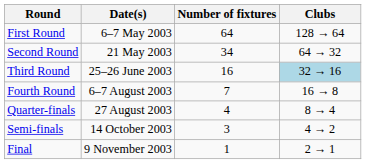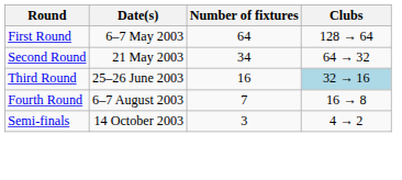 <table class="wikitable" style="text-align:center">
 <tr>
 <th>Round</th>
 <th>Date(s)</th>
 <th>Number of fixtures</th>
 <th width=100>Clubs</th>
 </tr>
 <tr>
 <td align=left><a href='#'>First Round</a></td>
 <td align=right>6–7 May 2003</td>
 <td>64</td>
 <td>128 → 64</td>
 </tr>
 <tr>
 <td align=left><a href='#'>Second Round</a></td>
 <td align=right>21 May 2003</td>
 <td>34</td>
 <td>64 → 32</td>
 </tr>
 <tr>
 <td align=left><a href='#'>Third Round</a></td>
 <td align=right>25–26 June 2003</td>
 <td>16</td>
 <td style="background: lightblue;">32 → 16</td>
 </tr>
 <tr>
 <td align=left><a href='#'>Fourth Round</a></td>
 <td align=right>6–7 August 2003</td>
 <td>7</td>
 <td>16 → 8</td>
 </tr>
 <tr>
-<td align=left><a href='#'>Quarter-finals</a></td>
-<td align=right>27 August 2003</td>
-<td>4</td>
-<td>8 → 4</td>
-</tr>
-<tr>
 <td align=left><a href='#'>Semi-finals</a></td>
 <td align=right>14 October 2003</td>
 <td>3</td>
 <td>4 → 2</td>
 </tr>
-<tr>
-<td align=left><a href='#'>Final</a></td>
-<td align=right>9 November 2003</td>
-<td>1</td>
-<td>2 → 1</td>
-</tr>
 </table>
